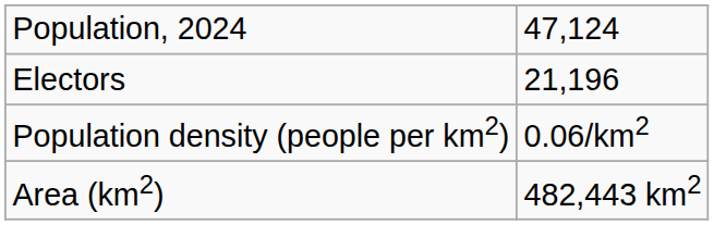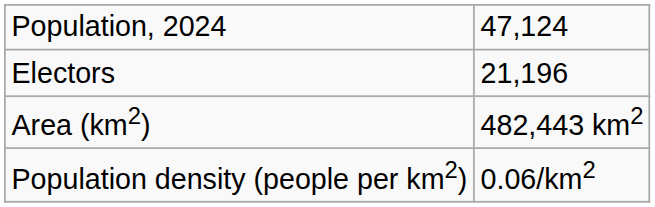 <table class="wikitable">
 <tr>
 <td>Population, 2024</td>
 <td>47,124</td>
 </tr>
 <tr>
 <td>Electors</td>
 <td>21,196</td>
 </tr>
 <tr>
+<td>Area (km<sup>2</sup>)</td>
+<td>482,443 km<sup>2</sup></td>
+</tr>
+<tr>
 <td>Population density (people per km<sup>2</sup>)</td>
 <td>0.06/km<sup>2</sup></td>
 </tr>
-<tr>
-<td>Area (km<sup>2</sup>)</td>
-<td>482,443 km<sup>2</sup></td>
-</tr>
 </table>
